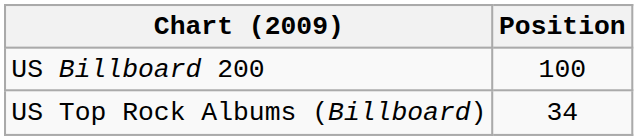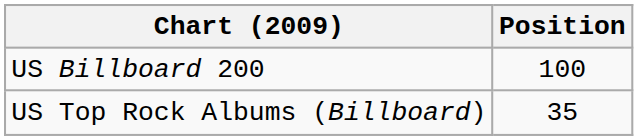 <table class="wikitable sortable">
 <tr>
 <th>Chart (2009)</th>
 <th>Position</th>
 </tr>
 <tr>
 <td>US <em>Billboard</em> 200</td>
 <td style="text-align:center">100</td>
 </tr>
 <tr>
 <td>US Top Rock Albums (<em>Billboard</em>)</td>
-<td style="text-align:center">34</td>
+<td style="text-align:center">35</td>
 </tr>
 </table>
